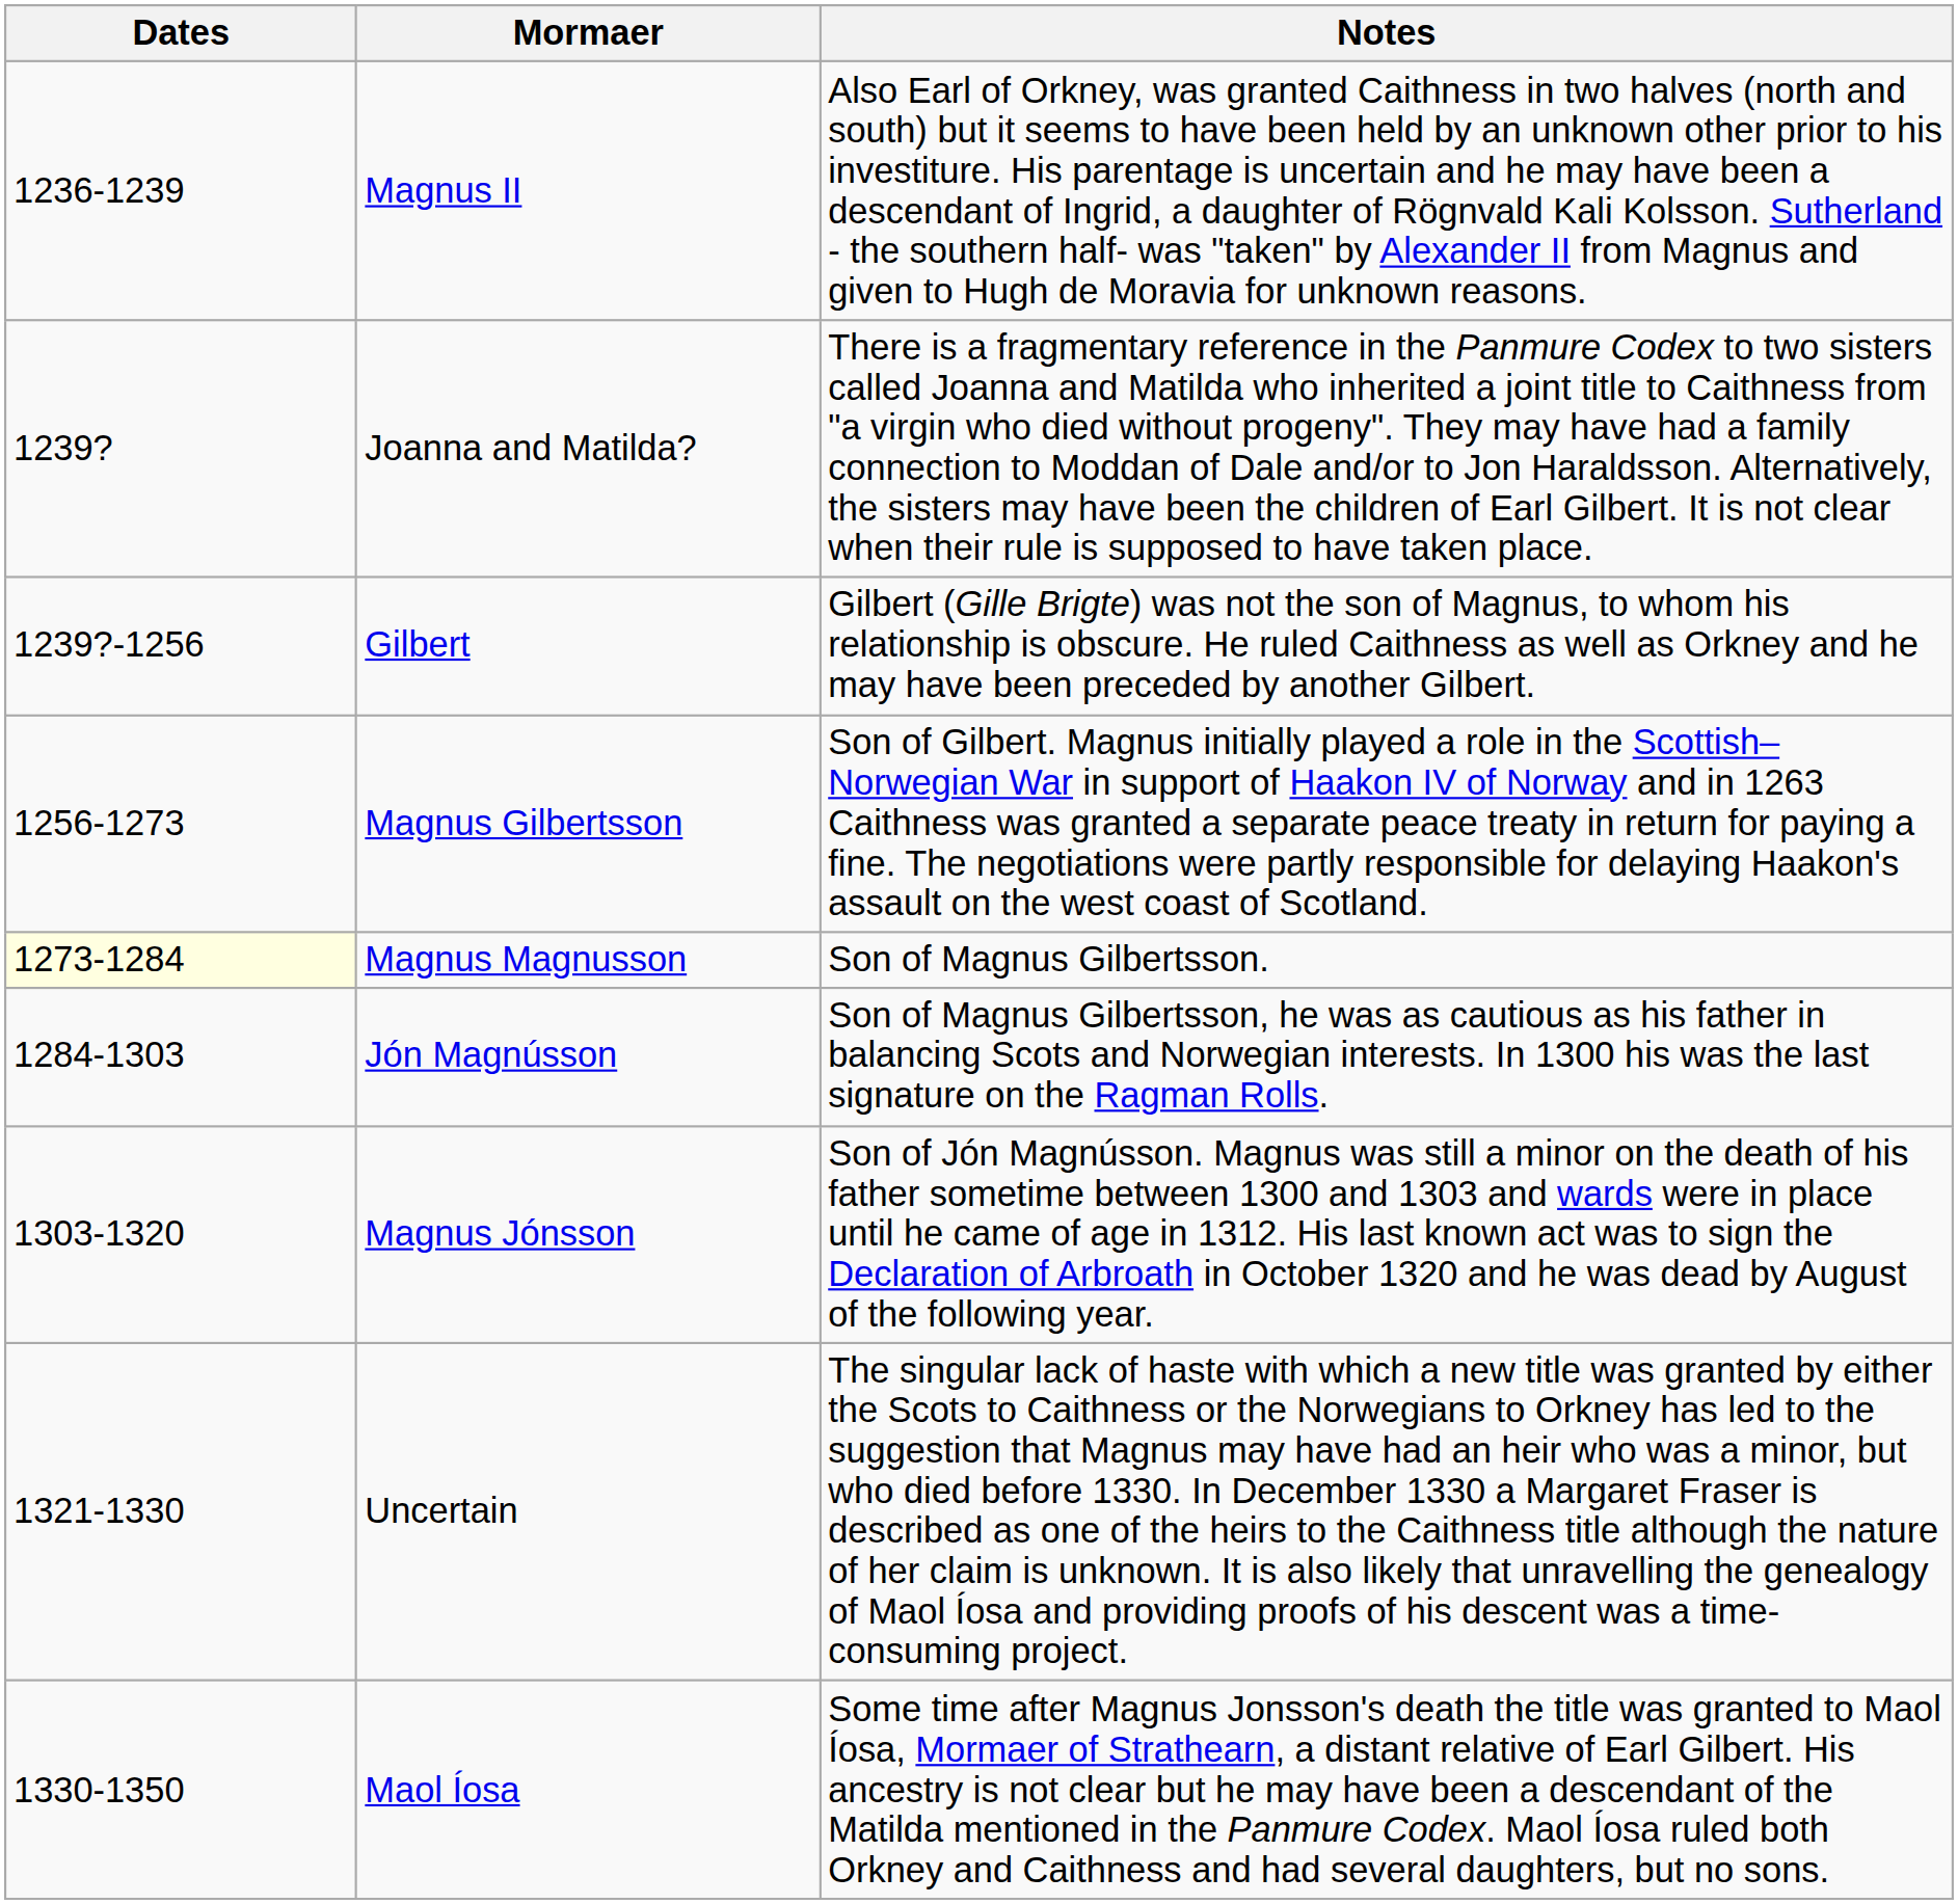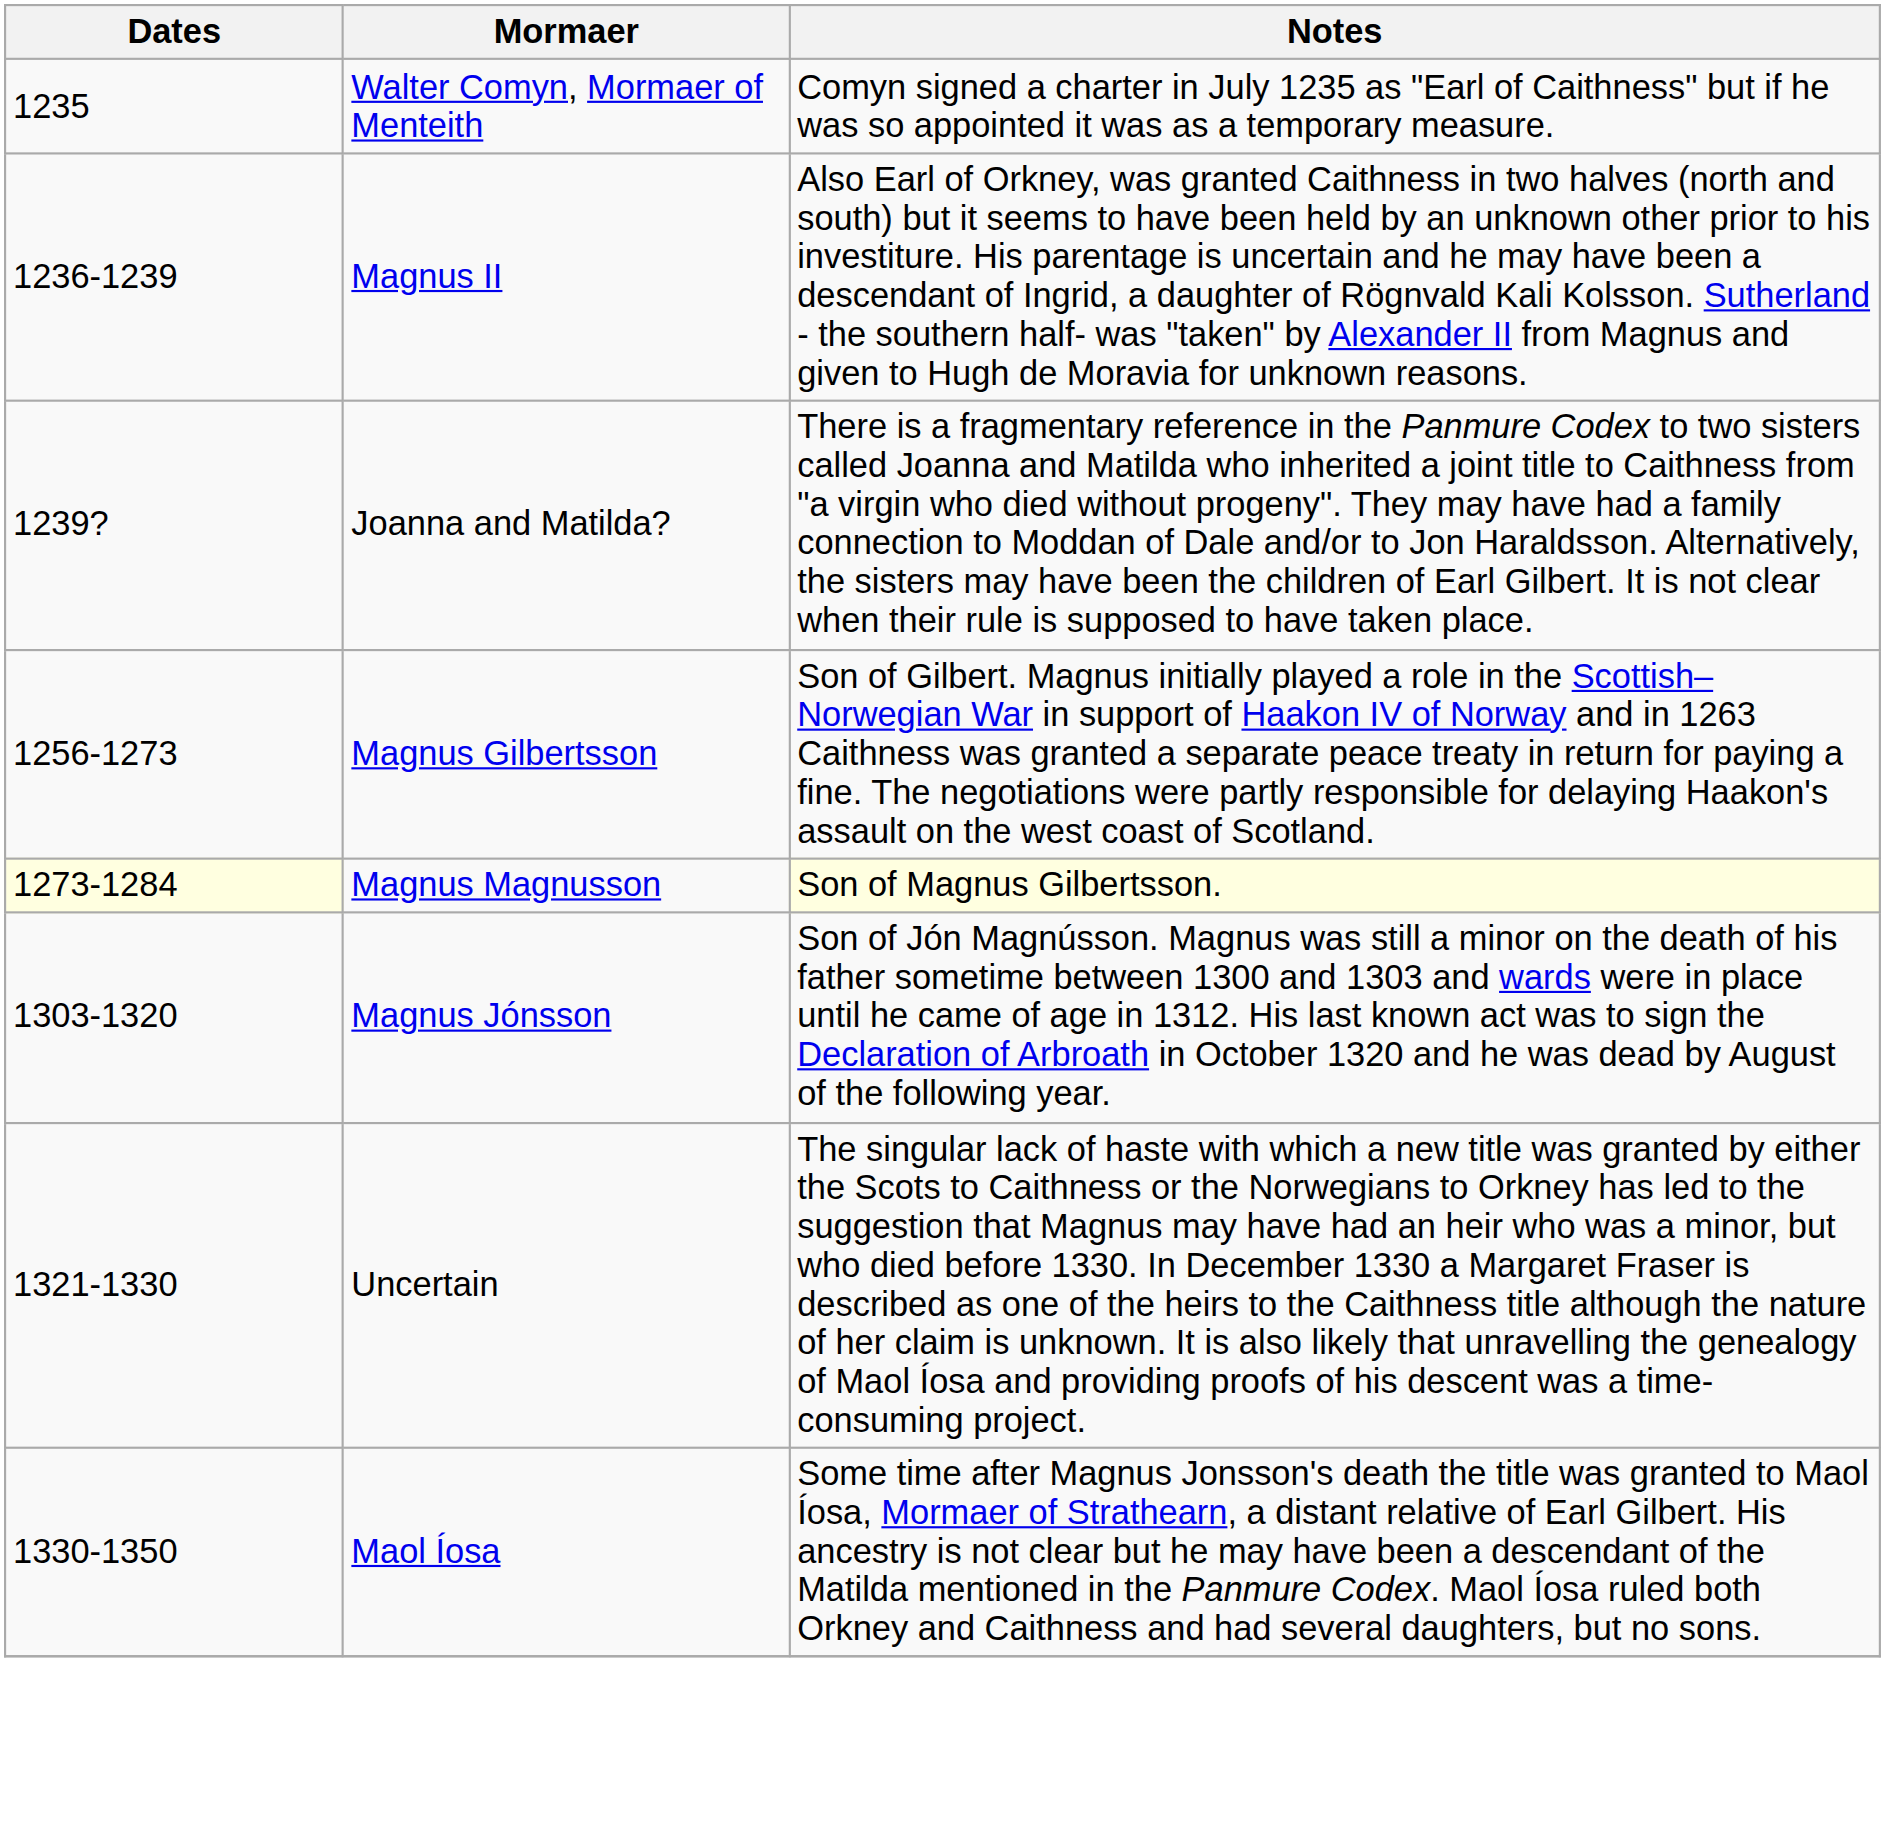 <table class="wikitable">
 <tr>
 <th scope="col" width="150">Dates</th>
 <th scope="col" width="200">Mormaer</th>
 <th scope="col" width="500">Notes</th>
+</tr>
+<tr>
+<td>1235</td>
+<td><a href='#'>Walter Comyn</a>, <a href='#'>Mormaer of Menteith</a></td>
+<td>Comyn signed a charter in July 1235 as "Earl of Caithness" but if he was so appointed it was as a temporary measure.</td>
 </tr>
 <tr>
 <td>1236-1239</td>
 <td><a href='#'>Magnus II</a></td>
 <td>Also Earl of Orkney, was granted Caithness in two halves (north and south) but it seems to have been held by an unknown other prior to his investiture. His parentage is uncertain and he may have been a descendant of Ingrid, a daughter of Rögnvald Kali Kolsson. <a href='#'>Sutherland</a> - the southern half- was "taken" by <a href='#'>Alexander II</a> from Magnus and given to Hugh de Moravia for unknown reasons.</td>
 </tr>
 <tr>
 <td>1239?</td>
 <td>Joanna and Matilda?</td>
 <td>There is a fragmentary reference in the <em>Panmure Codex</em> to two sisters called Joanna and Matilda who inherited a joint title to Caithness from "a virgin who died without progeny". They may have had a family connection to Moddan of Dale and/or to Jon Haraldsson. Alternatively, the sisters may have been the children of Earl Gilbert. It is not clear when their rule is supposed to have taken place.</td>
 </tr>
 <tr>
-<td>1239?-1256</td>
-<td><a href='#'>Gilbert</a></td>
-<td>Gilbert (<em>Gille Brigte</em>) was not the son of Magnus, to whom his relationship is obscure. He ruled Caithness as well as Orkney and he may have been preceded by another Gilbert.</td>
-</tr>
-<tr>
 <td>1256-1273</td>
 <td><a href='#'>Magnus Gilbertsson</a></td>
 <td>Son of Gilbert. Magnus initially played a role in the <a href='#'>Scottish–Norwegian War</a> in support of <a href='#'>Haakon IV of Norway</a> and in 1263 Caithness was granted a separate peace treaty in return for paying a fine. The negotiations were partly responsible for delaying Haakon's assault on the west coast of Scotland.</td>
 </tr>
 <tr>
 <td style="background: lightyellow;">1273-1284</td>
 <td><a href='#'>Magnus Magnusson</a></td>
-<td>Son of Magnus Gilbertsson.</td>
-</tr>
-<tr>
-<td>1284-1303</td>
-<td><a href='#'>Jón Magnússon</a></td>
-<td>Son of Magnus Gilbertsson, he was as cautious as his father in balancing Scots and Norwegian interests. In 1300 his was the last signature on the <a href='#'>Ragman Rolls</a>.</td>
+<td style="background: lightyellow;">Son of Magnus Gilbertsson.</td>
 </tr>
 <tr>
 <td>1303-1320</td>
 <td><a href='#'>Magnus Jónsson</a></td>
 <td>Son of Jón Magnússon. Magnus was still a minor on the death of his father sometime between 1300 and 1303 and <a href='#'>wards</a> were in place until he came of age in 1312. His last known act was to sign the <a href='#'>Declaration of Arbroath</a> in October 1320 and he was dead by August of the following year.</td>
 </tr>
 <tr>
 <td>1321-1330</td>
 <td>Uncertain</td>
 <td>The singular lack of haste with which a new title was granted by either the Scots to Caithness or the Norwegians to Orkney has led to the suggestion that Magnus may have had an heir who was a minor, but who died before 1330. In December 1330 a Margaret Fraser is described as one of the heirs to the Caithness title although the nature of her claim is unknown. It is also likely that unravelling the genealogy of Maol Íosa and providing proofs of his descent was a time-consuming project.</td>
 </tr>
 <tr>
 <td>1330-1350</td>
 <td><a href='#'>Maol Íosa</a></td>
 <td>Some time after Magnus Jonsson's death the title was granted to Maol Íosa, <a href='#'>Mormaer of Strathearn</a>, a distant relative of Earl Gilbert. His ancestry is not clear but he may have been a descendant of the Matilda mentioned in the <em>Panmure Codex</em>. Maol Íosa ruled both Orkney and Caithness and had several daughters, but no sons.</td>
 </tr>
 <tr>
 </tr>
 </table>
